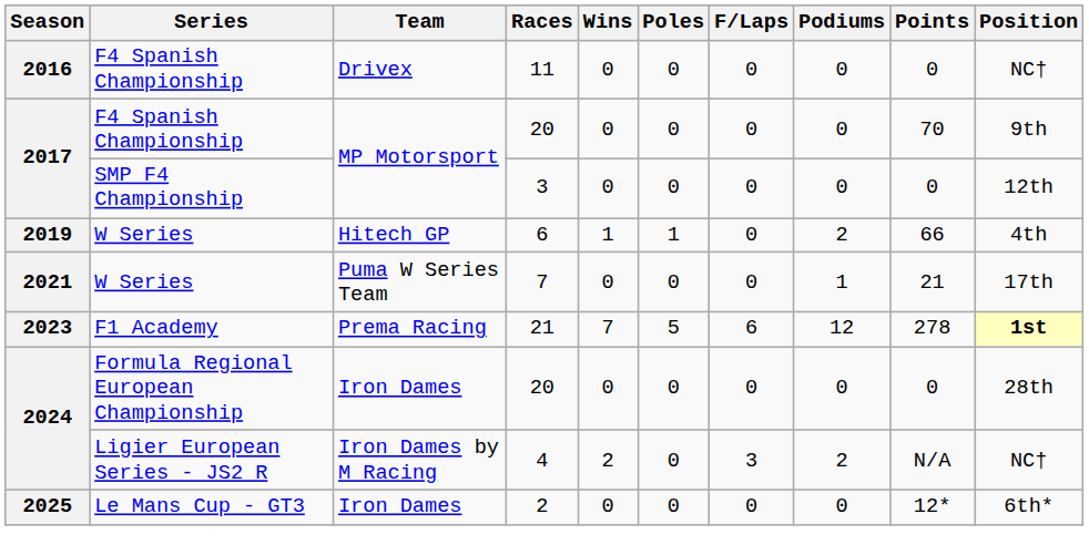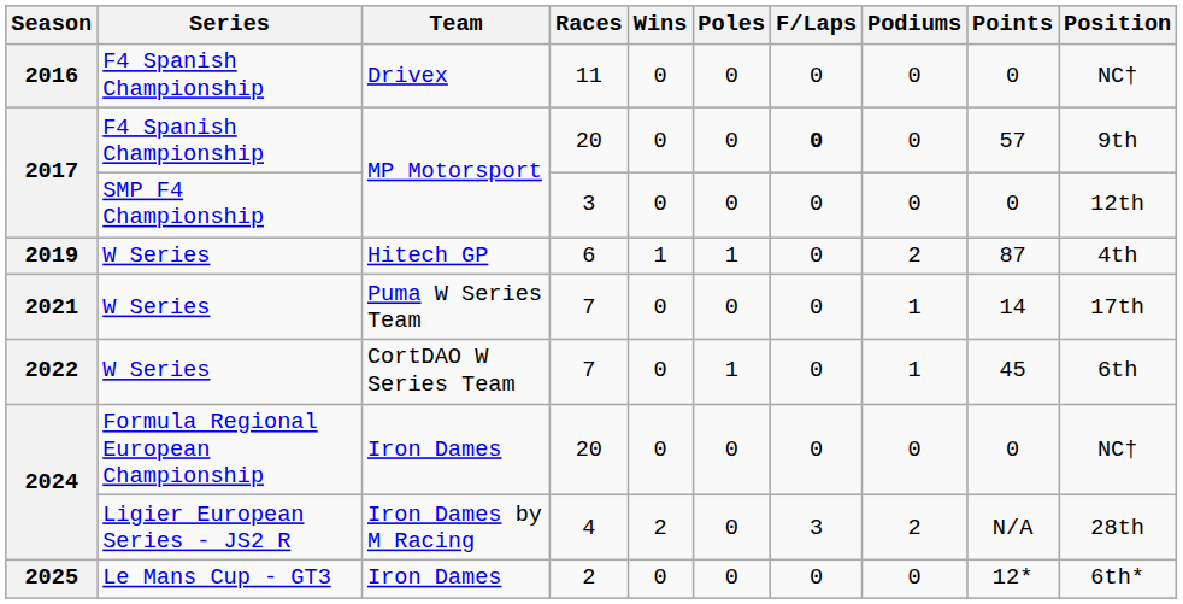 <table class="wikitable" style="font-size: 90%; text-align:center">
 <tr>
 <th>Season</th>
 <th>Series</th>
 <th>Team</th>
 <th>Races</th>
 <th>Wins</th>
 <th>Poles</th>
 <th>F/Laps</th>
 <th>Podiums</th>
 <th>Points</th>
 <th>Position</th>
 </tr>
 <tr>
 <th>2016</th>
 <td align=left><a href='#'>F4 Spanish Championship</a></td>
 <td align=left><a href='#'>Drivex</a></td>
 <td>11</td>
 <td>0</td>
 <td>0</td>
 <td>0</td>
 <td>0</td>
 <td>0</td>
 <td>NC†</td>
 </tr>
 <tr>
 <th rowspan=2>2017</th>
 <td align=left><a href='#'>F4 Spanish Championship</a></td>
 <td rowspan=2 align=left><a href='#'>MP Motorsport</a></td>
 <td>20</td>
 <td>0</td>
 <td>0</td>
+<td><strong>0</strong></td>
 <td>0</td>
-<td>0</td>
-<td>70</td>
+<td>57</td>
 <td>9th</td>
 </tr>
 <tr>
 <td align=left><a href='#'>SMP F4 Championship</a></td>
 <td>3</td>
 <td>0</td>
 <td>0</td>
 <td>0</td>
 <td>0</td>
 <td>0</td>
 <td>12th</td>
 </tr>
 <tr>
 <th>2019</th>
 <td align=left><a href='#'>W Series</a></td>
 <td align=left><a href='#'>Hitech GP</a></td>
 <td>6</td>
 <td>1</td>
 <td>1</td>
 <td>0</td>
 <td>2</td>
-<td>66</td>
+<td>87</td>
 <td>4th</td>
 </tr>
 <tr>
 <th>2021</th>
 <td align=left><a href='#'>W Series</a></td>
 <td align=left><a href='#'>Puma</a> W Series Team</td>
 <td>7</td>
 <td>0</td>
 <td>0</td>
 <td>0</td>
 <td>1</td>
-<td>21</td>
+<td>14</td>
 <td>17th</td>
 </tr>
 <tr>
-<th>2023</th>
-<td align=left><a href='#'>F1 Academy</a></td>
-<td align=left><a href='#'>Prema Racing</a></td>
-<td>21</td>
+<th>2022</th>
+<td align=left><a href='#'>W Series</a></td>
+<td align=left>CortDAO W Series Team</td>
 <td>7</td>
-<td>5</td>
-<td>6</td>
-<td>12</td>
-<td>278</td>
-<td style="background:#FFFFBF;"><strong>1st</strong></td>
+<td>0</td>
+<td>1</td>
+<td>0</td>
+<td>1</td>
+<td>45</td>
+<td>6th</td>
 </tr>
 <tr>
 <th rowspan="2">2024</th>
 <td align=left><a href='#'>Formula Regional European Championship</a></td>
 <td align=left><a href='#'>Iron Dames</a></td>
 <td>20</td>
 <td>0</td>
 <td>0</td>
 <td>0</td>
 <td>0</td>
 <td>0</td>
-<td>28th</td>
+<td>NC†</td>
 </tr>
 <tr>
 <td align=left><a href='#'>Ligier European Series - JS2 R</a></td>
 <td align=left><a href='#'>Iron Dames</a> by <a href='#'>M Racing</a></td>
 <td>4</td>
 <td>2</td>
 <td>0</td>
 <td>3</td>
 <td>2</td>
 <td>N/A</td>
-<td>NC†</td>
+<td>28th</td>
 </tr>
 <tr>
 <th>2025</th>
 <td align=left><a href='#'>Le Mans Cup - GT3</a></td>
 <td align=left><a href='#'>Iron Dames</a></td>
 <td>2</td>
 <td>0</td>
 <td>0</td>
 <td>0</td>
 <td>0</td>
 <td>12*</td>
 <td>6th*</td>
 </tr>
 </table>
